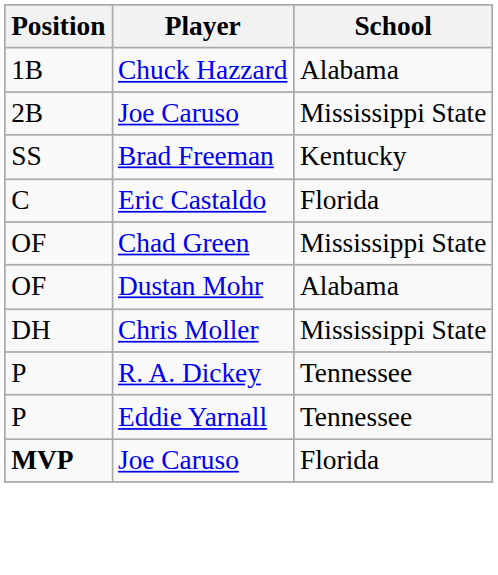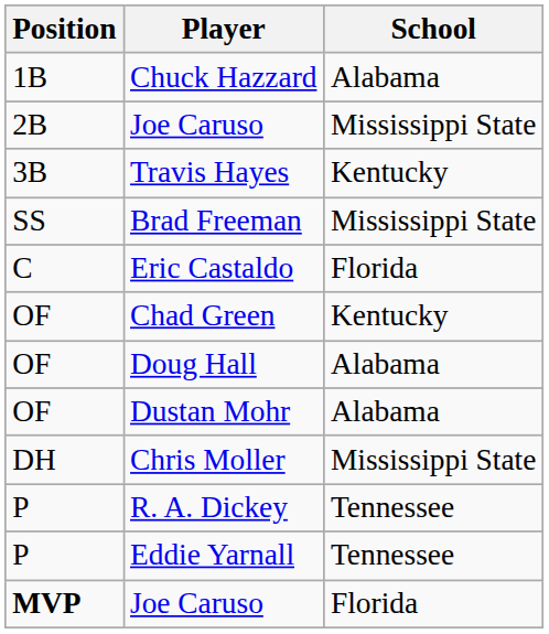 <table class="wikitable">
 <tr>
 <th>Position</th>
 <th>Player</th>
 <th>School</th>
 </tr>
 <tr>
 <td>1B</td>
 <td><a href='#'>Chuck Hazzard</a></td>
 <td>Alabama</td>
 </tr>
 <tr>
 <td>2B</td>
 <td><a href='#'>Joe Caruso</a></td>
 <td>Mississippi State</td>
 </tr>
 <tr>
+<td>3B</td>
+<td><a href='#'>Travis Hayes</a></td>
+<td>Kentucky</td>
+</tr>
+<tr>
 <td>SS</td>
 <td><a href='#'>Brad Freeman</a></td>
-<td>Kentucky</td>
+<td>Mississippi State</td>
 </tr>
 <tr>
 <td>C</td>
 <td><a href='#'>Eric Castaldo</a></td>
 <td>Florida</td>
 </tr>
 <tr>
 <td>OF</td>
 <td><a href='#'>Chad Green</a></td>
-<td>Mississippi State</td>
+<td>Kentucky</td>
+</tr>
+<tr>
+<td>OF</td>
+<td><a href='#'>Doug Hall</a></td>
+<td>Alabama</td>
 </tr>
 <tr>
 <td>OF</td>
 <td><a href='#'>Dustan Mohr</a></td>
 <td>Alabama</td>
 </tr>
 <tr>
 <td>DH</td>
 <td><a href='#'>Chris Moller</a></td>
 <td>Mississippi State</td>
 </tr>
 <tr>
 <td>P</td>
 <td><a href='#'>R. A. Dickey</a></td>
 <td>Tennessee</td>
 </tr>
 <tr>
 <td>P</td>
 <td><a href='#'>Eddie Yarnall</a></td>
 <td>Tennessee</td>
 </tr>
 <tr>
 <td><strong>MVP</strong></td>
 <td><a href='#'>Joe Caruso</a></td>
 <td>Florida</td>
 </tr>
 </table>
